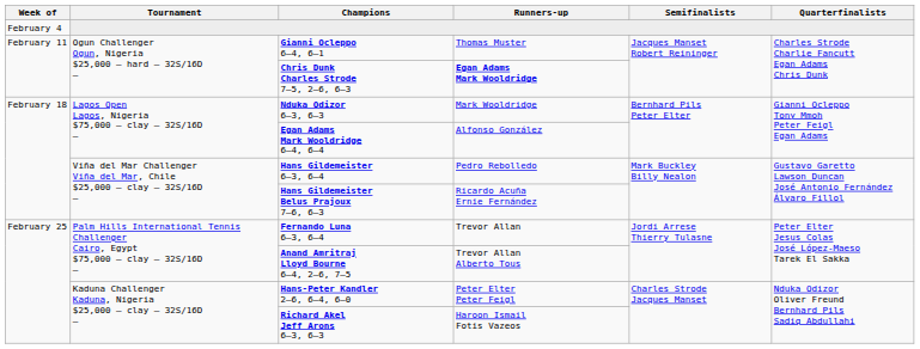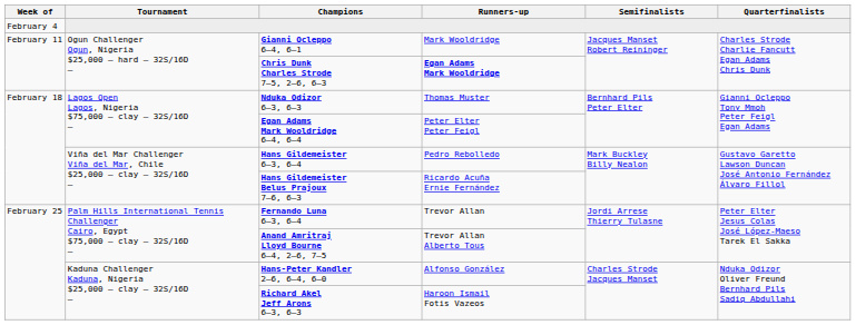 <table class="wikitable" style="font-size:85%;">
 <tr>
 <th width="75">Week of</th>
 <th width="250">Tournament</th>
 <th width="210">Champions</th>
 <th width="210">Runners-up</th>
 <th width="170">Semifinalists</th>
 <th width="170">Quarterfinalists</th>
 </tr>
 <tr valign="top">
 <td rowspan="1">February 4</td>
 <td colspan="5" bgcolor="#ededed"></td>
 </tr>
 <tr valign="top">
 <td rowspan="2">February 11</td>
 <td rowspan="2">Ogun Challenger<br> <a href='#'>Ogun</a>, Nigeria<br>$25,000 – hard – 32S/16D<br>  – </td>
 <td> <strong><a href='#'>Gianni Ocleppo</a></strong> <br>6–4, 6–1</td>
-<td> <a href='#'>Thomas Muster</a></td>
+<td> <a href='#'>Mark Wooldridge</a></td>
 <td rowspan="2"> <a href='#'>Jacques Manset</a> <br>  <a href='#'>Robert Reininger</a></td>
 <td rowspan="2"> <a href='#'>Charles Strode</a> <br> <a href='#'>Charlie Fancutt</a> <br> <a href='#'>Egan Adams</a> <br>  <a href='#'>Chris Dunk</a></td>
 </tr>
 <tr valign="top">
 <td> <strong><a href='#'>Chris Dunk</a></strong> <br> <strong><a href='#'>Charles Strode</a></strong><br>7–5, 2–6, 6–3</td>
 <td><strong> <a href='#'>Egan Adams</a> <br>  <a href='#'>Mark Wooldridge</a></strong></td>
 </tr>
 <tr valign="top">
 <td rowspan="4">February 18</td>
 <td rowspan="2"><a href='#'>Lagos Open</a><br> <a href='#'>Lagos</a>, Nigeria<br>$75,000 – clay – 32S/16D<br>  – </td>
 <td> <strong><a href='#'>Nduka Odizor</a></strong> <br>6–3, 6–3</td>
-<td> <a href='#'>Mark Wooldridge</a></td>
+<td> <a href='#'>Thomas Muster</a></td>
 <td rowspan="2"> <a href='#'>Bernhard Pils</a> <br>  <a href='#'>Peter Elter</a></td>
 <td rowspan="2"> <a href='#'>Gianni Ocleppo</a> <br> <a href='#'>Tony Mmoh</a> <br> <a href='#'>Peter Feigl</a> <br>  <a href='#'>Egan Adams</a></td>
 </tr>
 <tr valign="top">
 <td> <strong><a href='#'>Egan Adams</a></strong> <br> <strong><a href='#'>Mark Wooldridge</a></strong><br>6–4, 6–4</td>
-<td> <a href='#'>Alfonso González</a></td>
+<td> <a href='#'>Peter Elter</a> <br>  <a href='#'>Peter Feigl</a></td>
 </tr>
 <tr valign="top">
 <td rowspan="2">Viña del Mar Challenger<br> <a href='#'>Viña del Mar</a>, Chile<br>$25,000 – clay – 32S/16D<br>  – </td>
 <td> <strong><a href='#'>Hans Gildemeister</a></strong> <br>6–3, 6–4</td>
 <td> <a href='#'>Pedro Rebolledo</a></td>
 <td rowspan="2"> <a href='#'>Mark Buckley</a> <br>  <a href='#'>Billy Nealon</a></td>
 <td rowspan="2"> <a href='#'>Gustavo Garetto</a> <br> <a href='#'>Lawson Duncan</a> <br> <a href='#'>José Antonio Fernández</a> <br>  <a href='#'>Álvaro Fillol</a></td>
 </tr>
 <tr valign="top">
 <td> <strong><a href='#'>Hans Gildemeister</a></strong> <br> <strong><a href='#'>Belus Prajoux</a></strong><br>7–6, 6–3</td>
 <td> <a href='#'>Ricardo Acuña</a> <br>  <a href='#'>Ernie Fernández</a></td>
 </tr>
 <tr valign="top">
 <td rowspan="4">February 25</td>
 <td rowspan="2"><a href='#'>Palm Hills International Tennis Challenger</a><br> <a href='#'>Cairo</a>, Egypt<br>$75,000 – clay – 32S/16D<br>  – </td>
 <td> <strong><a href='#'>Fernando Luna</a></strong> <br>6–3, 6–4</td>
 <td> Trevor Allan</td>
 <td rowspan="2"> <a href='#'>Jordi Arrese</a> <br>  <a href='#'>Thierry Tulasne</a></td>
 <td rowspan="2"> <a href='#'>Peter Elter</a> <br> <a href='#'>Jesus Colas</a> <br> <a href='#'>José López-Maeso</a> <br>  Tarek El Sakka</td>
 </tr>
 <tr valign="top">
 <td> <strong><a href='#'>Anand Amritraj</a></strong> <br> <strong><a href='#'>Lloyd Bourne</a></strong><br>6–4, 2–6, 7–5</td>
 <td> Trevor Allan <br>  <a href='#'>Alberto Tous</a></td>
 </tr>
 <tr valign="top">
 <td rowspan="2">Kaduna Challenger<br> <a href='#'>Kaduna</a>, Nigeria<br>$25,000 – clay – 32S/16D<br>  – </td>
 <td> <strong><a href='#'>Hans-Peter Kandler</a></strong> <br>2–6, 6–4, 6–0</td>
-<td> <a href='#'>Peter Elter</a> <br>  <a href='#'>Peter Feigl</a></td>
+<td> <a href='#'>Alfonso González</a></td>
 <td rowspan="2"> <a href='#'>Charles Strode</a> <br>  <a href='#'>Jacques Manset</a></td>
 <td rowspan="2"> <a href='#'>Nduka Odizor</a> <br> Oliver Freund <br> <a href='#'>Bernhard Pils</a> <br>  <a href='#'>Sadiq Abdullahi</a></td>
 </tr>
 <tr valign="top">
 <td> <strong><a href='#'>Richard Akel</a></strong> <br> <strong><a href='#'>Jeff Arons</a></strong><br>6–3, 6–3</td>
 <td> <a href='#'>Haroon Ismail</a> <br>  Fotis Vazeos</td>
 </tr>
 </table>
